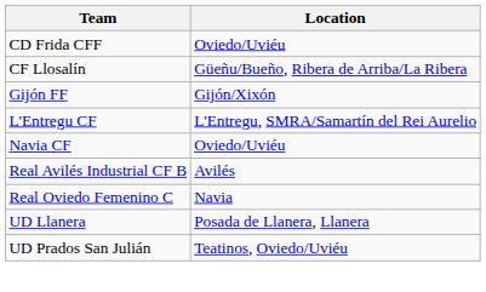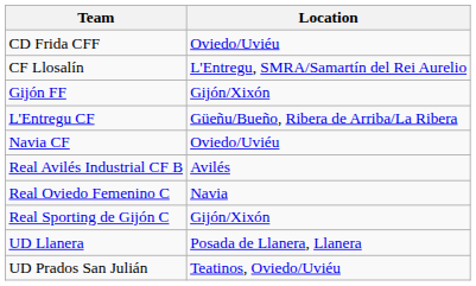 <table class="wikitable">
 <tr>
 <th>Team</th>
 <th>Location</th>
 </tr>
 <tr>
 <td>CD Frida CFF</td>
 <td><a href='#'>Oviedo/Uviéu</a></td>
 </tr>
 <tr>
 <td>CF Llosalín</td>
-<td><a href='#'>Güeñu/Bueño</a>, <a href='#'>Ribera de Arriba/La Ribera</a></td>
+<td><a href='#'>L'Entregu</a>, <a href='#'>SMRA/Samartín del Rei Aurelio</a></td>
 </tr>
 <tr>
 <td><a href='#'>Gijón FF</a></td>
 <td><a href='#'>Gijón/Xixón</a></td>
 </tr>
 <tr>
 <td><a href='#'>L'Entregu CF</a></td>
-<td><a href='#'>L'Entregu</a>, <a href='#'>SMRA/Samartín del Rei Aurelio</a></td>
+<td><a href='#'>Güeñu/Bueño</a>, <a href='#'>Ribera de Arriba/La Ribera</a></td>
 </tr>
 <tr>
 <td><a href='#'>Navia CF</a></td>
 <td><a href='#'>Oviedo/Uviéu</a></td>
 </tr>
 <tr>
 <td><a href='#'>Real Avilés Industrial CF B</a></td>
 <td><a href='#'>Avilés</a></td>
 </tr>
 <tr>
 <td><a href='#'>Real Oviedo Femenino C</a></td>
 <td><a href='#'>Navia</a></td>
 </tr>
 <tr>
+<td><a href='#'>Real Sporting de Gijón C</a></td>
+<td><a href='#'>Gijón/Xixón</a></td>
+</tr>
+<tr>
 <td><a href='#'>UD Llanera</a></td>
 <td><a href='#'>Posada de Llanera</a>, <a href='#'>Llanera</a></td>
 </tr>
 <tr>
 <td>UD Prados San Julián</td>
 <td><a href='#'>Teatinos</a>, <a href='#'>Oviedo/Uviéu</a></td>
 </tr>
 </table>
